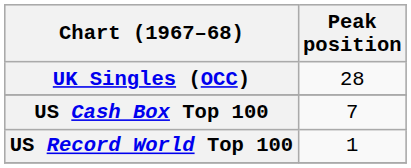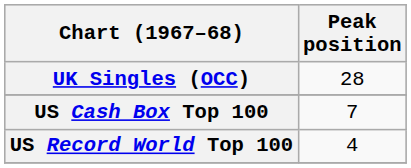 <table class="wikitable sortable plainrowheaders">
 <tr>
 <th scope="col">Chart (1967–68)</th>
 <th scope="col">Peak<br>position</th>
 </tr>
 <tr>
 <th scope="row"><a href='#'>UK Singles</a> (<a href='#'>OCC</a>)</th>
 <td align="center">28</td>
 </tr>
 <tr>
 </tr>
 <tr>
 </tr>
 <tr>
 </tr>
 <tr>
 <th scope="row">US <a href='#'><em>Cash Box</em></a> Top 100</th>
 <td align="center">7</td>
 </tr>
 <tr>
 <th scope="row">US <em><a href='#'>Record World</a></em> Top 100</th>
-<td align="center">1</td>
+<td align="center">4</td>
 </tr>
 <tr>
 </tr>
 </table>
